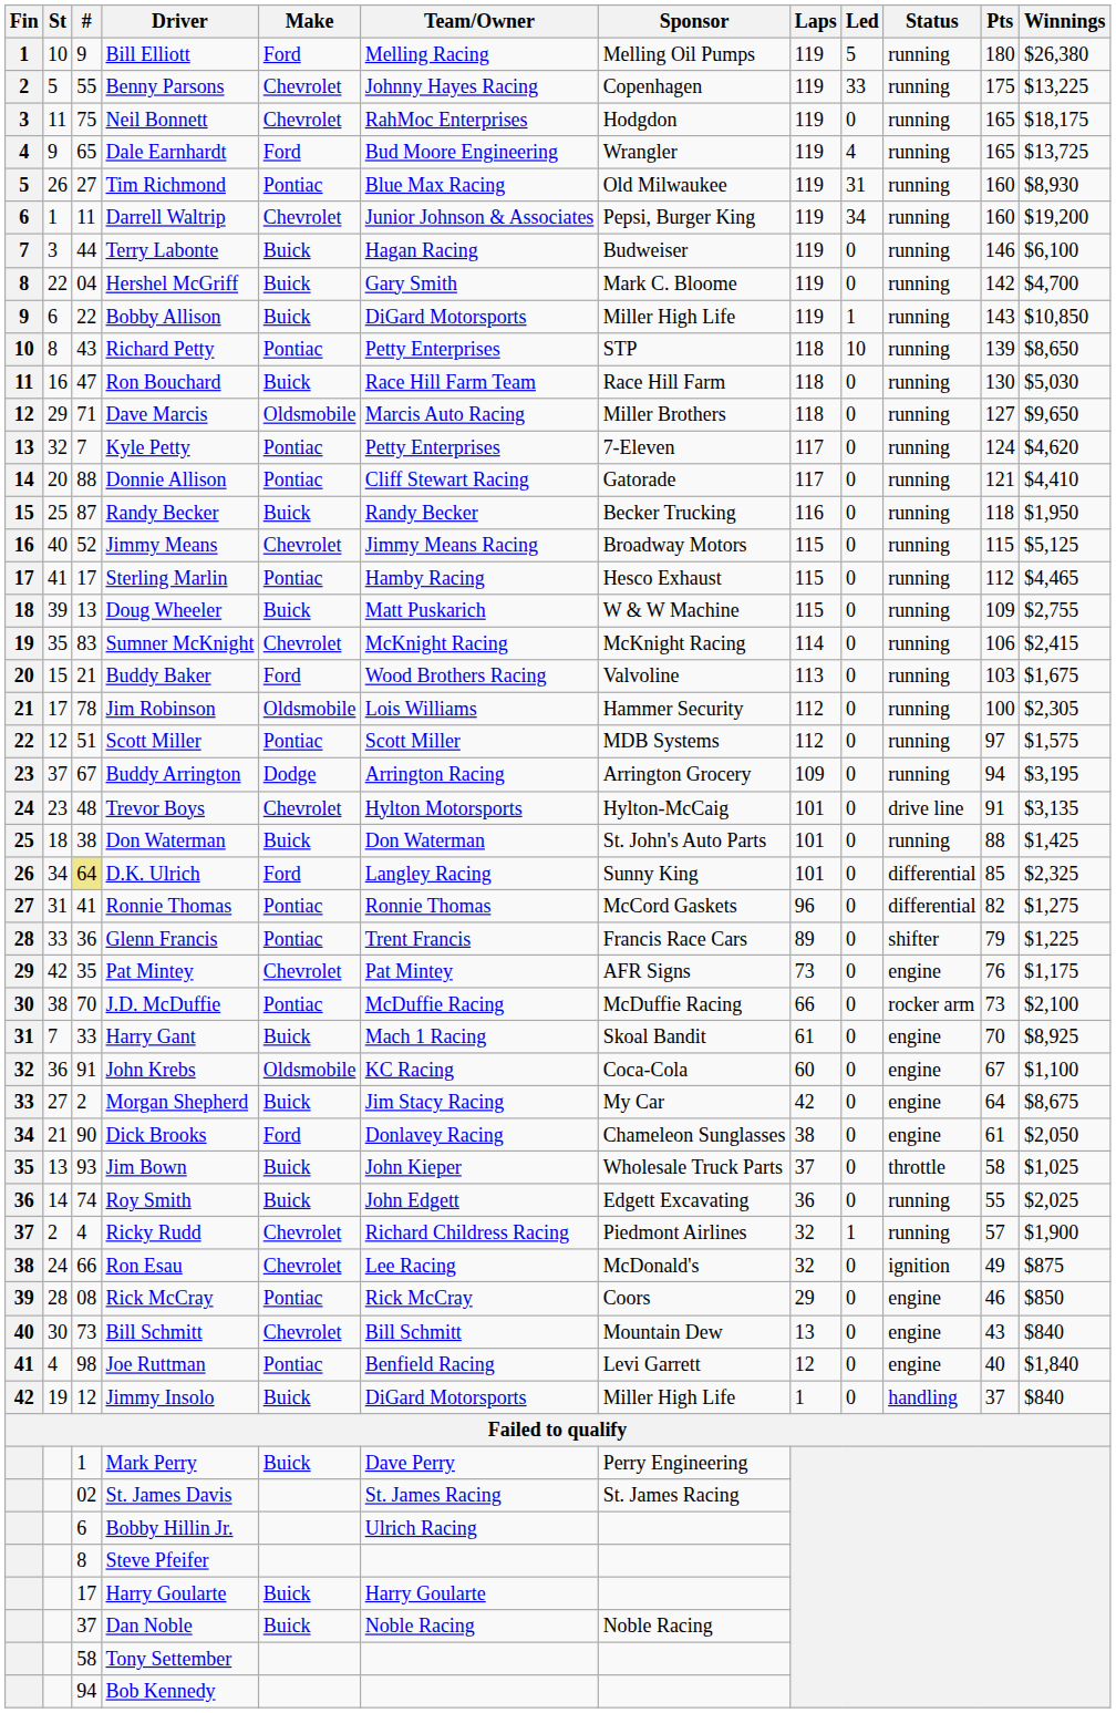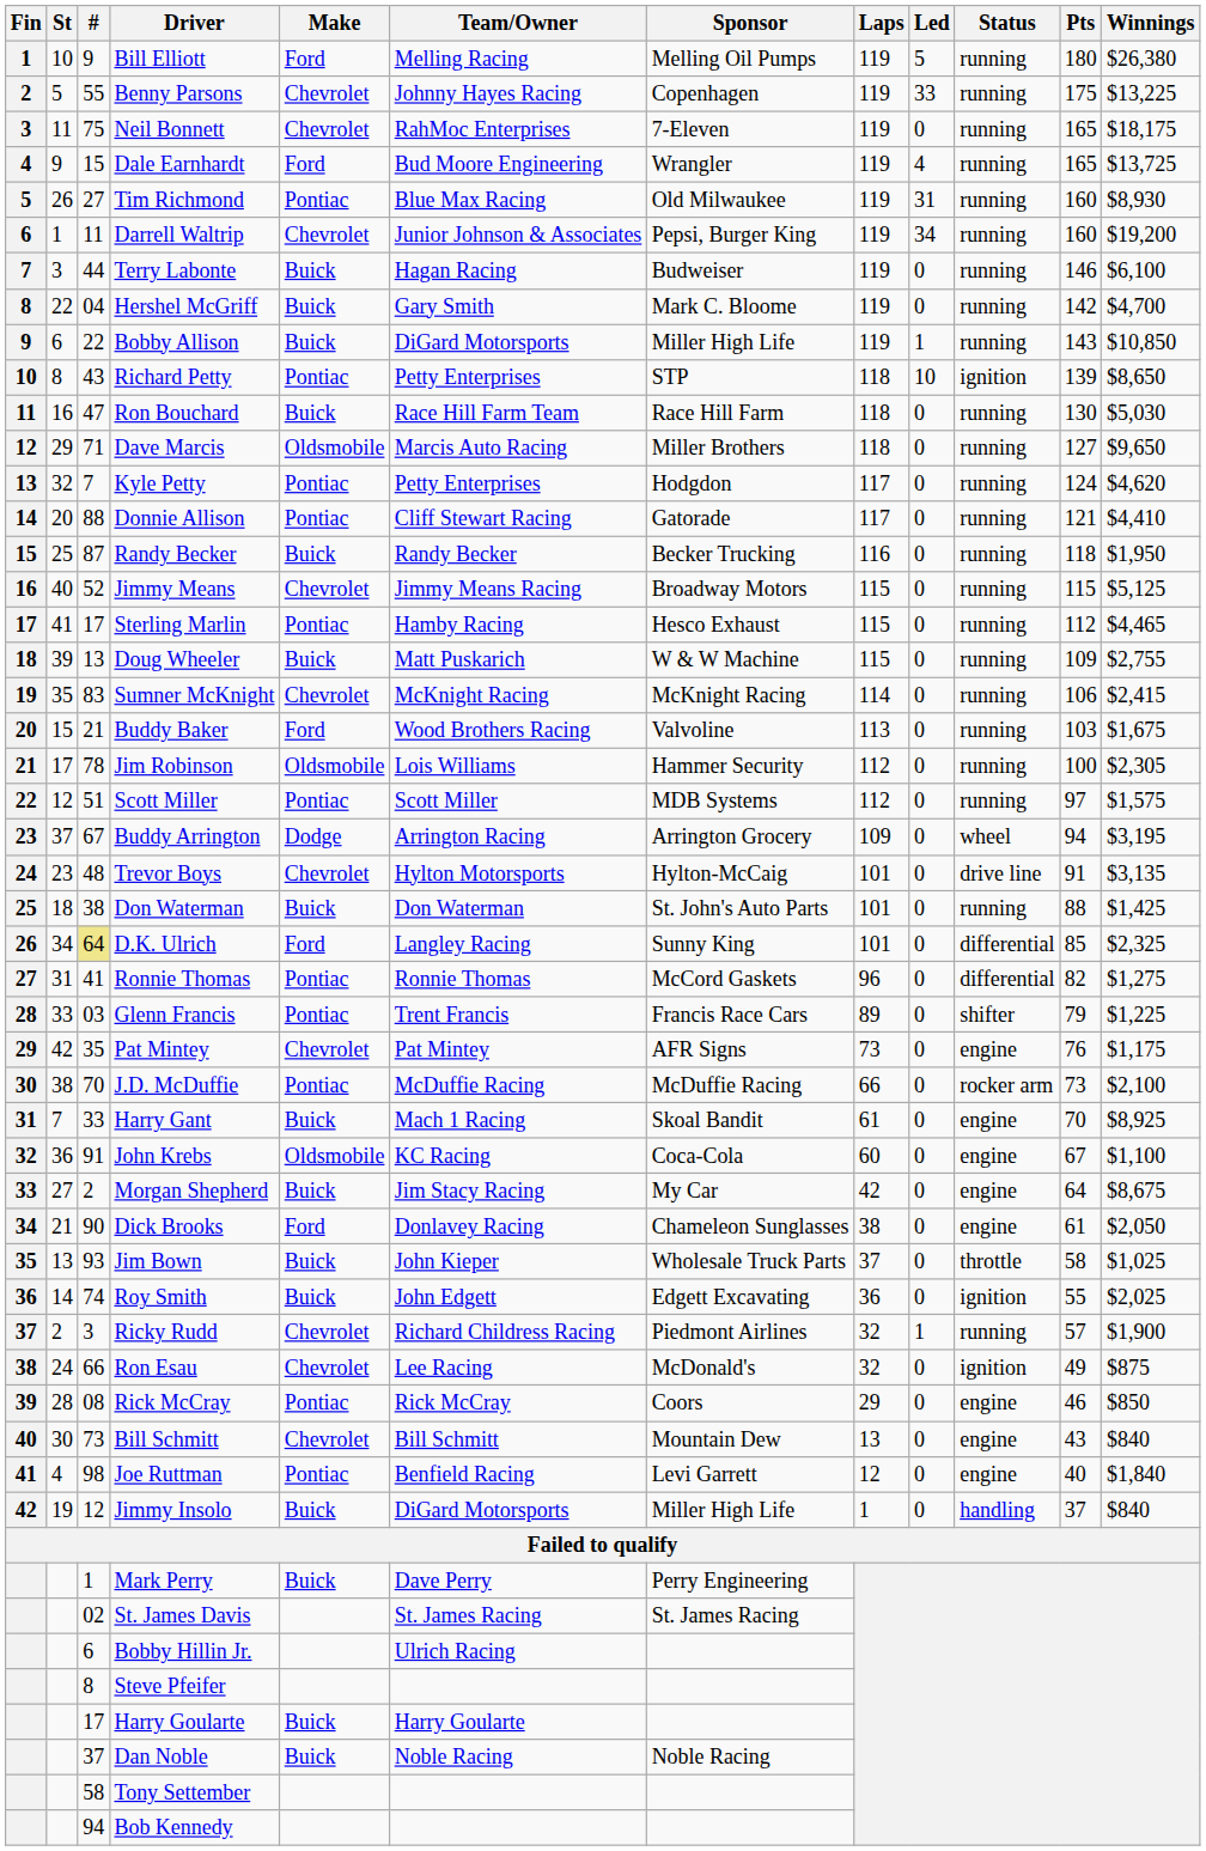 <table class="sortable wikitable" style="font-size:95%">
 <tr>
 <th>Fin</th>
 <th>St</th>
 <th>#</th>
 <th>Driver</th>
 <th>Make</th>
 <th>Team/Owner</th>
 <th>Sponsor</th>
 <th>Laps</th>
 <th>Led</th>
 <th>Status</th>
 <th>Pts</th>
 <th>Winnings</th>
 </tr>
 <tr>
 <th>1</th>
 <td>10</td>
 <td>9</td>
 <td><a href='#'>Bill Elliott</a></td>
 <td><a href='#'>Ford</a></td>
 <td><a href='#'>Melling Racing</a></td>
 <td>Melling Oil Pumps</td>
 <td>119</td>
 <td>5</td>
 <td>running</td>
 <td>180</td>
 <td>$26,380</td>
 </tr>
 <tr>
 <th>2</th>
 <td>5</td>
 <td>55</td>
 <td><a href='#'>Benny Parsons</a></td>
 <td><a href='#'>Chevrolet</a></td>
 <td><a href='#'>Johnny Hayes Racing</a></td>
 <td>Copenhagen</td>
 <td>119</td>
 <td>33</td>
 <td>running</td>
 <td>175</td>
 <td>$13,225</td>
 </tr>
 <tr>
 <th>3</th>
 <td>11</td>
 <td>75</td>
 <td><a href='#'>Neil Bonnett</a></td>
 <td><a href='#'>Chevrolet</a></td>
 <td><a href='#'>RahMoc Enterprises</a></td>
-<td>Hodgdon</td>
+<td>7-Eleven</td>
 <td>119</td>
 <td>0</td>
 <td>running</td>
 <td>165</td>
 <td>$18,175</td>
 </tr>
 <tr>
 <th>4</th>
 <td>9</td>
-<td>65</td>
+<td>15</td>
 <td><a href='#'>Dale Earnhardt</a></td>
 <td><a href='#'>Ford</a></td>
 <td><a href='#'>Bud Moore Engineering</a></td>
 <td>Wrangler</td>
 <td>119</td>
 <td>4</td>
 <td>running</td>
 <td>165</td>
 <td>$13,725</td>
 </tr>
 <tr>
 <th>5</th>
 <td>26</td>
 <td>27</td>
 <td><a href='#'>Tim Richmond</a></td>
 <td><a href='#'>Pontiac</a></td>
 <td><a href='#'>Blue Max Racing</a></td>
 <td>Old Milwaukee</td>
 <td>119</td>
 <td>31</td>
 <td>running</td>
 <td>160</td>
 <td>$8,930</td>
 </tr>
 <tr>
 <th>6</th>
 <td>1</td>
 <td>11</td>
 <td><a href='#'>Darrell Waltrip</a></td>
 <td><a href='#'>Chevrolet</a></td>
 <td><a href='#'>Junior Johnson & Associates</a></td>
 <td>Pepsi, Burger King</td>
 <td>119</td>
 <td>34</td>
 <td>running</td>
 <td>160</td>
 <td>$19,200</td>
 </tr>
 <tr>
 <th>7</th>
 <td>3</td>
 <td>44</td>
 <td><a href='#'>Terry Labonte</a></td>
 <td><a href='#'>Buick</a></td>
 <td><a href='#'>Hagan Racing</a></td>
 <td>Budweiser</td>
 <td>119</td>
 <td>0</td>
 <td>running</td>
 <td>146</td>
 <td>$6,100</td>
 </tr>
 <tr>
 <th>8</th>
 <td>22</td>
 <td>04</td>
 <td><a href='#'>Hershel McGriff</a></td>
 <td><a href='#'>Buick</a></td>
 <td><a href='#'>Gary Smith</a></td>
 <td>Mark C. Bloome</td>
 <td>119</td>
 <td>0</td>
 <td>running</td>
 <td>142</td>
 <td>$4,700</td>
 </tr>
 <tr>
 <th>9</th>
 <td>6</td>
 <td>22</td>
 <td><a href='#'>Bobby Allison</a></td>
 <td><a href='#'>Buick</a></td>
 <td><a href='#'>DiGard Motorsports</a></td>
 <td>Miller High Life</td>
 <td>119</td>
 <td>1</td>
 <td>running</td>
 <td>143</td>
 <td>$10,850</td>
 </tr>
 <tr>
 <th>10</th>
 <td>8</td>
 <td>43</td>
 <td><a href='#'>Richard Petty</a></td>
 <td><a href='#'>Pontiac</a></td>
 <td><a href='#'>Petty Enterprises</a></td>
 <td>STP</td>
 <td>118</td>
 <td>10</td>
-<td>running</td>
+<td>ignition</td>
 <td>139</td>
 <td>$8,650</td>
 </tr>
 <tr>
 <th>11</th>
 <td>16</td>
 <td>47</td>
 <td><a href='#'>Ron Bouchard</a></td>
 <td><a href='#'>Buick</a></td>
 <td><a href='#'>Race Hill Farm Team</a></td>
 <td>Race Hill Farm</td>
 <td>118</td>
 <td>0</td>
 <td>running</td>
 <td>130</td>
 <td>$5,030</td>
 </tr>
 <tr>
 <th>12</th>
 <td>29</td>
 <td>71</td>
 <td><a href='#'>Dave Marcis</a></td>
 <td><a href='#'>Oldsmobile</a></td>
 <td><a href='#'>Marcis Auto Racing</a></td>
 <td>Miller Brothers</td>
 <td>118</td>
 <td>0</td>
 <td>running</td>
 <td>127</td>
 <td>$9,650</td>
 </tr>
 <tr>
 <th>13</th>
 <td>32</td>
 <td>7</td>
 <td><a href='#'>Kyle Petty</a></td>
 <td><a href='#'>Pontiac</a></td>
 <td><a href='#'>Petty Enterprises</a></td>
-<td>7-Eleven</td>
+<td>Hodgdon</td>
 <td>117</td>
 <td>0</td>
 <td>running</td>
 <td>124</td>
 <td>$4,620</td>
 </tr>
 <tr>
 <th>14</th>
 <td>20</td>
 <td>88</td>
 <td><a href='#'>Donnie Allison</a></td>
 <td><a href='#'>Pontiac</a></td>
 <td><a href='#'>Cliff Stewart Racing</a></td>
 <td>Gatorade</td>
 <td>117</td>
 <td>0</td>
 <td>running</td>
 <td>121</td>
 <td>$4,410</td>
 </tr>
 <tr>
 <th>15</th>
 <td>25</td>
 <td>87</td>
 <td><a href='#'>Randy Becker</a></td>
 <td><a href='#'>Buick</a></td>
 <td><a href='#'>Randy Becker</a></td>
 <td>Becker Trucking</td>
 <td>116</td>
 <td>0</td>
 <td>running</td>
 <td>118</td>
 <td>$1,950</td>
 </tr>
 <tr>
 <th>16</th>
 <td>40</td>
 <td>52</td>
 <td><a href='#'>Jimmy Means</a></td>
 <td><a href='#'>Chevrolet</a></td>
 <td><a href='#'>Jimmy Means Racing</a></td>
 <td>Broadway Motors</td>
 <td>115</td>
 <td>0</td>
 <td>running</td>
 <td>115</td>
 <td>$5,125</td>
 </tr>
 <tr>
 <th>17</th>
 <td>41</td>
 <td>17</td>
 <td><a href='#'>Sterling Marlin</a></td>
 <td><a href='#'>Pontiac</a></td>
 <td><a href='#'>Hamby Racing</a></td>
 <td>Hesco Exhaust</td>
 <td>115</td>
 <td>0</td>
 <td>running</td>
 <td>112</td>
 <td>$4,465</td>
 </tr>
 <tr>
 <th>18</th>
 <td>39</td>
 <td>13</td>
 <td><a href='#'>Doug Wheeler</a></td>
 <td><a href='#'>Buick</a></td>
 <td><a href='#'>Matt Puskarich</a></td>
 <td>W & W Machine</td>
 <td>115</td>
 <td>0</td>
 <td>running</td>
 <td>109</td>
 <td>$2,755</td>
 </tr>
 <tr>
 <th>19</th>
 <td>35</td>
 <td>83</td>
 <td><a href='#'>Sumner McKnight</a></td>
 <td><a href='#'>Chevrolet</a></td>
 <td><a href='#'>McKnight Racing</a></td>
 <td>McKnight Racing</td>
 <td>114</td>
 <td>0</td>
 <td>running</td>
 <td>106</td>
 <td>$2,415</td>
 </tr>
 <tr>
 <th>20</th>
 <td>15</td>
 <td>21</td>
 <td><a href='#'>Buddy Baker</a></td>
 <td><a href='#'>Ford</a></td>
 <td><a href='#'>Wood Brothers Racing</a></td>
 <td>Valvoline</td>
 <td>113</td>
 <td>0</td>
 <td>running</td>
 <td>103</td>
 <td>$1,675</td>
 </tr>
 <tr>
 <th>21</th>
 <td>17</td>
 <td>78</td>
 <td><a href='#'>Jim Robinson</a></td>
 <td><a href='#'>Oldsmobile</a></td>
 <td><a href='#'>Lois Williams</a></td>
 <td>Hammer Security</td>
 <td>112</td>
 <td>0</td>
 <td>running</td>
 <td>100</td>
 <td>$2,305</td>
 </tr>
 <tr>
 <th>22</th>
 <td>12</td>
 <td>51</td>
 <td><a href='#'>Scott Miller</a></td>
 <td><a href='#'>Pontiac</a></td>
 <td><a href='#'>Scott Miller</a></td>
 <td>MDB Systems</td>
 <td>112</td>
 <td>0</td>
 <td>running</td>
 <td>97</td>
 <td>$1,575</td>
 </tr>
 <tr>
 <th>23</th>
 <td>37</td>
 <td>67</td>
 <td><a href='#'>Buddy Arrington</a></td>
 <td><a href='#'>Dodge</a></td>
 <td><a href='#'>Arrington Racing</a></td>
 <td>Arrington Grocery</td>
 <td>109</td>
 <td>0</td>
-<td>running</td>
+<td>wheel</td>
 <td>94</td>
 <td>$3,195</td>
 </tr>
 <tr>
 <th>24</th>
 <td>23</td>
 <td>48</td>
 <td><a href='#'>Trevor Boys</a></td>
 <td><a href='#'>Chevrolet</a></td>
 <td><a href='#'>Hylton Motorsports</a></td>
 <td>Hylton-McCaig</td>
 <td>101</td>
 <td>0</td>
 <td>drive line</td>
 <td>91</td>
 <td>$3,135</td>
 </tr>
 <tr>
 <th>25</th>
 <td>18</td>
 <td>38</td>
 <td><a href='#'>Don Waterman</a></td>
 <td><a href='#'>Buick</a></td>
 <td><a href='#'>Don Waterman</a></td>
 <td>St. John's Auto Parts</td>
 <td>101</td>
 <td>0</td>
 <td>running</td>
 <td>88</td>
 <td>$1,425</td>
 </tr>
 <tr>
 <th>26</th>
 <td>34</td>
 <td style="background: khaki;">64</td>
 <td><a href='#'>D.K. Ulrich</a></td>
 <td><a href='#'>Ford</a></td>
 <td><a href='#'>Langley Racing</a></td>
 <td>Sunny King</td>
 <td>101</td>
 <td>0</td>
 <td>differential</td>
 <td>85</td>
 <td>$2,325</td>
 </tr>
 <tr>
 <th>27</th>
 <td>31</td>
 <td>41</td>
 <td><a href='#'>Ronnie Thomas</a></td>
 <td><a href='#'>Pontiac</a></td>
 <td><a href='#'>Ronnie Thomas</a></td>
 <td>McCord Gaskets</td>
 <td>96</td>
 <td>0</td>
 <td>differential</td>
 <td>82</td>
 <td>$1,275</td>
 </tr>
 <tr>
 <th>28</th>
 <td>33</td>
-<td>36</td>
+<td>03</td>
 <td><a href='#'>Glenn Francis</a></td>
 <td><a href='#'>Pontiac</a></td>
 <td><a href='#'>Trent Francis</a></td>
 <td>Francis Race Cars</td>
 <td>89</td>
 <td>0</td>
 <td>shifter</td>
 <td>79</td>
 <td>$1,225</td>
 </tr>
 <tr>
 <th>29</th>
 <td>42</td>
 <td>35</td>
 <td><a href='#'>Pat Mintey</a></td>
 <td><a href='#'>Chevrolet</a></td>
 <td><a href='#'>Pat Mintey</a></td>
 <td>AFR Signs</td>
 <td>73</td>
 <td>0</td>
 <td>engine</td>
 <td>76</td>
 <td>$1,175</td>
 </tr>
 <tr>
 <th>30</th>
 <td>38</td>
 <td>70</td>
 <td><a href='#'>J.D. McDuffie</a></td>
 <td><a href='#'>Pontiac</a></td>
 <td><a href='#'>McDuffie Racing</a></td>
 <td>McDuffie Racing</td>
 <td>66</td>
 <td>0</td>
 <td>rocker arm</td>
 <td>73</td>
 <td>$2,100</td>
 </tr>
 <tr>
 <th>31</th>
 <td>7</td>
 <td>33</td>
 <td><a href='#'>Harry Gant</a></td>
 <td><a href='#'>Buick</a></td>
 <td><a href='#'>Mach 1 Racing</a></td>
 <td>Skoal Bandit</td>
 <td>61</td>
 <td>0</td>
 <td>engine</td>
 <td>70</td>
 <td>$8,925</td>
 </tr>
 <tr>
 <th>32</th>
 <td>36</td>
 <td>91</td>
 <td><a href='#'>John Krebs</a></td>
 <td><a href='#'>Oldsmobile</a></td>
 <td><a href='#'>KC Racing</a></td>
 <td>Coca-Cola</td>
 <td>60</td>
 <td>0</td>
 <td>engine</td>
 <td>67</td>
 <td>$1,100</td>
 </tr>
 <tr>
 <th>33</th>
 <td>27</td>
 <td>2</td>
 <td><a href='#'>Morgan Shepherd</a></td>
 <td><a href='#'>Buick</a></td>
 <td><a href='#'>Jim Stacy Racing</a></td>
 <td>My Car</td>
 <td>42</td>
 <td>0</td>
 <td>engine</td>
 <td>64</td>
 <td>$8,675</td>
 </tr>
 <tr>
 <th>34</th>
 <td>21</td>
 <td>90</td>
 <td><a href='#'>Dick Brooks</a></td>
 <td><a href='#'>Ford</a></td>
 <td><a href='#'>Donlavey Racing</a></td>
 <td>Chameleon Sunglasses</td>
 <td>38</td>
 <td>0</td>
 <td>engine</td>
 <td>61</td>
 <td>$2,050</td>
 </tr>
 <tr>
 <th>35</th>
 <td>13</td>
 <td>93</td>
 <td><a href='#'>Jim Bown</a></td>
 <td><a href='#'>Buick</a></td>
 <td><a href='#'>John Kieper</a></td>
 <td>Wholesale Truck Parts</td>
 <td>37</td>
 <td>0</td>
 <td>throttle</td>
 <td>58</td>
 <td>$1,025</td>
 </tr>
 <tr>
 <th>36</th>
 <td>14</td>
 <td>74</td>
 <td><a href='#'>Roy Smith</a></td>
 <td><a href='#'>Buick</a></td>
 <td><a href='#'>John Edgett</a></td>
 <td>Edgett Excavating</td>
 <td>36</td>
 <td>0</td>
-<td>running</td>
+<td>ignition</td>
 <td>55</td>
 <td>$2,025</td>
 </tr>
 <tr>
 <th>37</th>
 <td>2</td>
-<td>4</td>
+<td>3</td>
 <td><a href='#'>Ricky Rudd</a></td>
 <td><a href='#'>Chevrolet</a></td>
 <td><a href='#'>Richard Childress Racing</a></td>
 <td>Piedmont Airlines</td>
 <td>32</td>
 <td>1</td>
 <td>running</td>
 <td>57</td>
 <td>$1,900</td>
 </tr>
 <tr>
 <th>38</th>
 <td>24</td>
 <td>66</td>
 <td><a href='#'>Ron Esau</a></td>
 <td><a href='#'>Chevrolet</a></td>
 <td><a href='#'>Lee Racing</a></td>
 <td>McDonald's</td>
 <td>32</td>
 <td>0</td>
 <td>ignition</td>
 <td>49</td>
 <td>$875</td>
 </tr>
 <tr>
 <th>39</th>
 <td>28</td>
 <td>08</td>
 <td><a href='#'>Rick McCray</a></td>
 <td><a href='#'>Pontiac</a></td>
 <td><a href='#'>Rick McCray</a></td>
 <td>Coors</td>
 <td>29</td>
 <td>0</td>
 <td>engine</td>
 <td>46</td>
 <td>$850</td>
 </tr>
 <tr>
 <th>40</th>
 <td>30</td>
 <td>73</td>
 <td><a href='#'>Bill Schmitt</a></td>
 <td><a href='#'>Chevrolet</a></td>
 <td><a href='#'>Bill Schmitt</a></td>
 <td>Mountain Dew</td>
 <td>13</td>
 <td>0</td>
 <td>engine</td>
 <td>43</td>
 <td>$840</td>
 </tr>
 <tr>
 <th>41</th>
 <td>4</td>
 <td>98</td>
 <td><a href='#'>Joe Ruttman</a></td>
 <td><a href='#'>Pontiac</a></td>
 <td><a href='#'>Benfield Racing</a></td>
 <td>Levi Garrett</td>
 <td>12</td>
 <td>0</td>
 <td>engine</td>
 <td>40</td>
 <td>$1,840</td>
 </tr>
 <tr>
 <th>42</th>
 <td>19</td>
 <td>12</td>
 <td><a href='#'>Jimmy Insolo</a></td>
 <td><a href='#'>Buick</a></td>
 <td><a href='#'>DiGard Motorsports</a></td>
 <td>Miller High Life</td>
 <td>1</td>
 <td>0</td>
 <td><a href='#'>handling</a></td>
 <td>37</td>
 <td>$840</td>
 </tr>
 <tr>
 <th colspan="12">Failed to qualify</th>
 </tr>
 <tr>
 <th></th>
 <td></td>
 <td>1</td>
 <td><a href='#'>Mark Perry</a></td>
 <td><a href='#'>Buick</a></td>
 <td><a href='#'>Dave Perry</a></td>
 <td>Perry Engineering</td>
 <th colspan="5" rowspan="8"></th>
 </tr>
 <tr>
 <th></th>
 <td></td>
 <td>02</td>
 <td><a href='#'>St. James Davis</a></td>
 <td></td>
 <td><a href='#'>St. James Racing</a></td>
 <td>St. James Racing</td>
 </tr>
 <tr>
 <th></th>
 <td></td>
 <td>6</td>
 <td><a href='#'>Bobby Hillin Jr.</a></td>
 <td></td>
 <td><a href='#'>Ulrich Racing</a></td>
 <td></td>
 </tr>
 <tr>
 <th></th>
 <td></td>
 <td>8</td>
 <td><a href='#'>Steve Pfeifer</a></td>
 <td></td>
 <td></td>
 <td></td>
 </tr>
 <tr>
 <th></th>
 <td></td>
 <td>17</td>
 <td><a href='#'>Harry Goularte</a></td>
 <td><a href='#'>Buick</a></td>
 <td><a href='#'>Harry Goularte</a></td>
 <td></td>
 </tr>
 <tr>
 <th></th>
 <td></td>
 <td>37</td>
 <td><a href='#'>Dan Noble</a></td>
 <td><a href='#'>Buick</a></td>
 <td><a href='#'>Noble Racing</a></td>
 <td>Noble Racing</td>
 </tr>
 <tr>
 <th></th>
 <td></td>
 <td>58</td>
 <td><a href='#'>Tony Settember</a></td>
 <td></td>
 <td></td>
 <td></td>
 </tr>
 <tr>
 <th></th>
 <td></td>
 <td>94</td>
 <td><a href='#'>Bob Kennedy</a></td>
 <td></td>
 <td></td>
 <td></td>
 </tr>
 </table>
